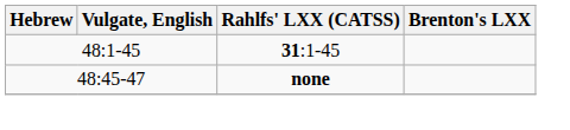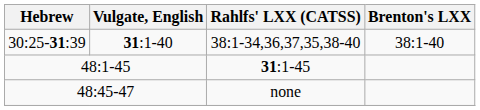 <table class=wikitable>
 <tr>
 <th>Hebrew</th>
 <th>Vulgate, English</th>
 <th>Rahlfs' LXX (CATSS)</th>
 <th>Brenton's LXX</th>
 </tr>
 <tr>
+<td>30:25-<strong>31</strong>:39</td>
+<td align=center><strong>31</strong>:1-40</td>
+<td align=center>38:1-34,36,37,35,38-40</td>
+<td align=center>38:1-40</td>
+</tr>
+<tr>
 <td colspan=2; align=center>48:1-45</td>
 <td align=center><strong>31</strong>:1-45</td>
 <td></td>
 </tr>
 <tr>
 <td colspan=2; align=center>48:45-47</td>
-<td align=center><strong>none</strong></td>
+<td align=center>none</td>
 <td></td>
 </tr>
 <tr>
 </tr>
 </table>
